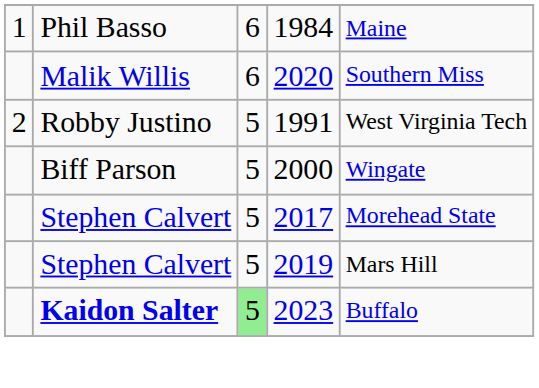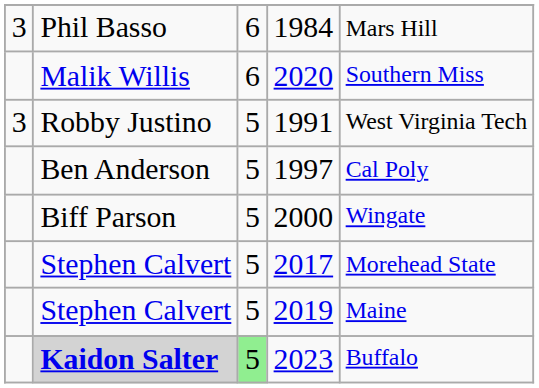 <table class="wikitable">
 <tr>
 </tr>
 <tr>
-<td>1</td>
+<td>3</td>
 <td>Phil Basso</td>
 <td>6</td>
 <td>1984</td>
-<td style="font-size:80%;"><a href='#'>Maine</a></td>
+<td style="font-size:80%;">Mars Hill</td>
 </tr>
 <tr>
 <td></td>
 <td><a href='#'>Malik Willis</a></td>
 <td>6</td>
 <td><a href='#'>2020</a></td>
 <td style="font-size:80%;"><a href='#'>Southern Miss</a></td>
 </tr>
 <tr>
-<td>2</td>
+<td>3</td>
 <td>Robby Justino</td>
 <td>5</td>
 <td>1991</td>
 <td style="font-size:80%;">West Virginia Tech</td>
+</tr>
+<tr>
+<td></td>
+<td>Ben Anderson</td>
+<td>5</td>
+<td>1997</td>
+<td style="font-size:80%;"><a href='#'>Cal Poly</a></td>
 </tr>
 <tr>
 <td></td>
 <td>Biff Parson</td>
 <td>5</td>
 <td>2000</td>
 <td style="font-size:80%;"><a href='#'>Wingate</a></td>
 </tr>
 <tr>
 <td></td>
 <td><a href='#'>Stephen Calvert</a></td>
 <td>5</td>
 <td><a href='#'>2017</a></td>
 <td style="font-size:80%;"><a href='#'>Morehead State</a></td>
 </tr>
 <tr>
 <td></td>
 <td><a href='#'>Stephen Calvert</a></td>
 <td>5</td>
 <td><a href='#'>2019</a></td>
-<td style="font-size:80%;">Mars Hill</td>
+<td style="font-size:80%;"><a href='#'>Maine</a></td>
 </tr>
 <tr>
 <td></td>
-<td><strong><a href='#'>Kaidon Salter</a></strong></td>
+<td style="background: lightgrey;"><strong><a href='#'>Kaidon Salter</a></strong></td>
 <td style="background: lightgreen;">5</td>
 <td><a href='#'>2023</a></td>
 <td style="font-size:80%;"><a href='#'>Buffalo</a></td>
 </tr>
 </table>
